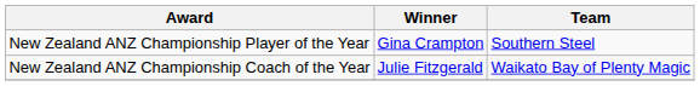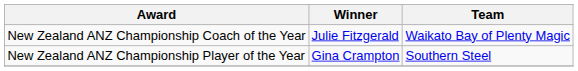 <table class="wikitable collapsible">
 <tr>
 <th>Award</th>
 <th>Winner</th>
 <th>Team</th>
 </tr>
 <tr>
+<td>New Zealand ANZ Championship Coach of the Year</td>
+<td><a href='#'>Julie Fitzgerald</a></td>
+<td><a href='#'>Waikato Bay of Plenty Magic</a></td>
+</tr>
+<tr>
 <td>New Zealand ANZ Championship Player of the Year</td>
 <td><a href='#'>Gina Crampton</a></td>
 <td><a href='#'>Southern Steel</a></td>
 </tr>
 <tr>
-<td>New Zealand ANZ Championship Coach of the Year</td>
-<td><a href='#'>Julie Fitzgerald</a></td>
-<td><a href='#'>Waikato Bay of Plenty Magic</a></td>
-</tr>
-<tr>
 </tr>
 </table>
